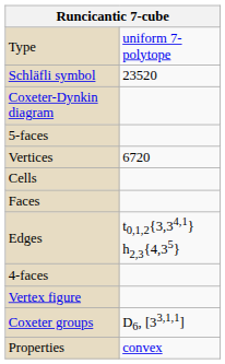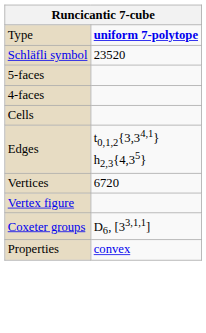 <table class="wikitable" align="right" style="margin-left:10px" width="250">
 <tr>
 <th bgcolor=#e7dcc3 colspan=2>Runcicantic 7-cube</th>
 </tr>
 <tr>
 <td bgcolor=#e7dcc3>Type</td>
-<td><a href='#'>uniform 7-polytope</a></td>
+<td><strong><a href='#'>uniform 7-polytope</a></strong></td>
 </tr>
 <tr>
 <td bgcolor=#e7dcc3><a href='#'>Schläfli symbol</a></td>
 <td>23520</td>
 </tr>
 <tr>
-<td bgcolor=#e7dcc3><a href='#'>Coxeter-Dynkin diagram</a></td>
-<td><br></td>
-</tr>
-<tr>
 <td bgcolor=#e7dcc3>5-faces</td>
 <td></td>
 </tr>
 <tr>
-<td bgcolor=#e7dcc3>Vertices</td>
-<td>6720</td>
+<td bgcolor=#e7dcc3>4-faces</td>
+<td></td>
 </tr>
 <tr>
 <td bgcolor=#e7dcc3>Cells</td>
-<td></td>
-</tr>
-<tr>
-<td bgcolor=#e7dcc3>Faces</td>
 <td></td>
 </tr>
 <tr>
 <td bgcolor=#e7dcc3>Edges</td>
 <td>t<sub>0,1,2</sub>{3,3<sup>4,1</sup>}<br>h<sub>2,3</sub>{4,3<sup>5</sup>}</td>
 </tr>
 <tr>
-<td bgcolor=#e7dcc3>4-faces</td>
-<td></td>
+<td bgcolor=#e7dcc3>Vertices</td>
+<td>6720</td>
 </tr>
 <tr>
 <td bgcolor=#e7dcc3><a href='#'>Vertex figure</a></td>
 <td></td>
 </tr>
 <tr>
 <td bgcolor=#e7dcc3><a href='#'>Coxeter groups</a></td>
 <td>D<sub>6</sub>, [3<sup>3,1,1</sup>]</td>
 </tr>
 <tr>
 <td bgcolor=#e7dcc3>Properties</td>
 <td><a href='#'>convex</a></td>
 </tr>
 </table>
